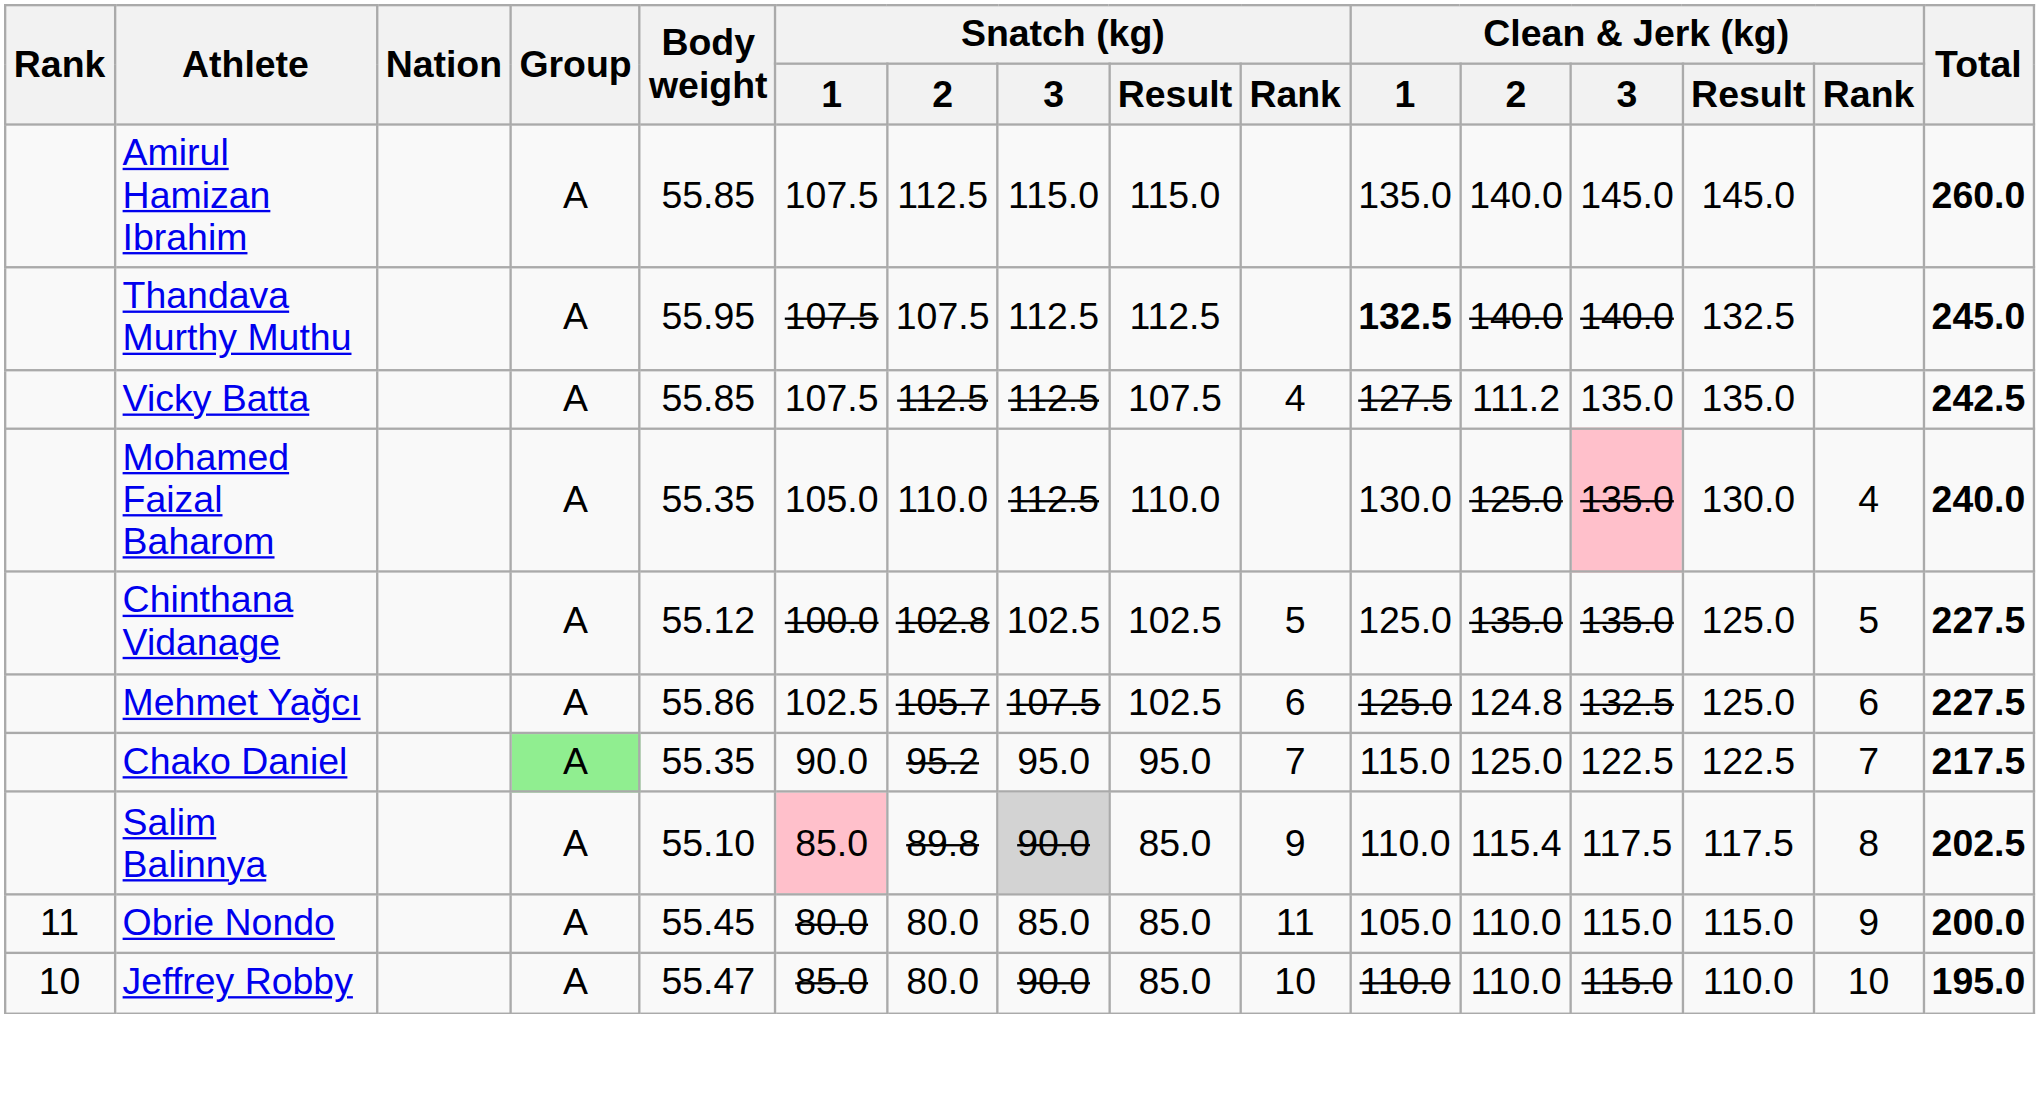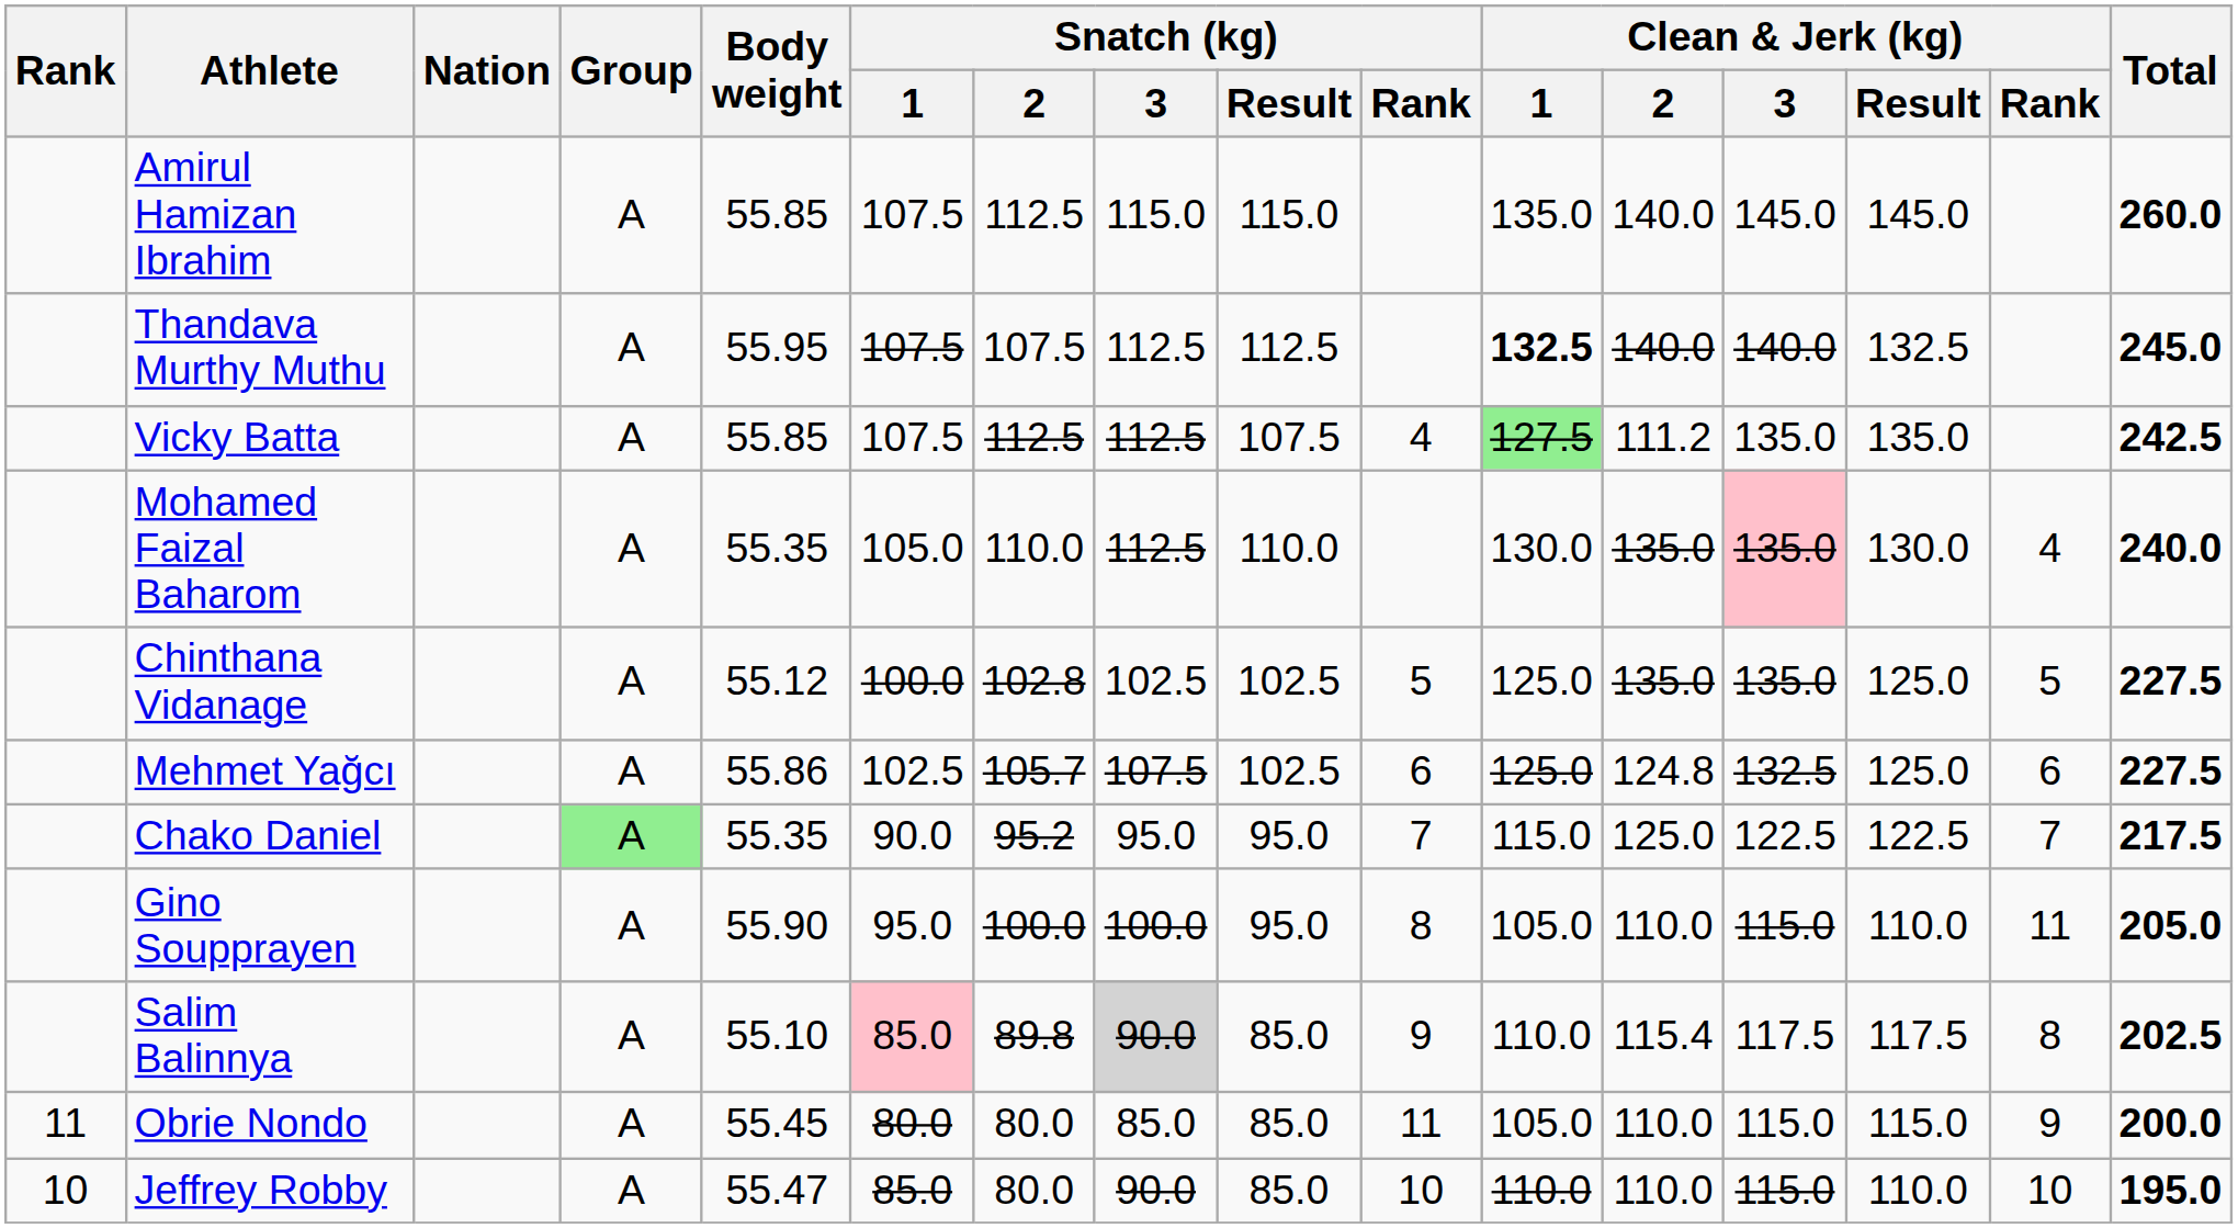 <table class="wikitable sortable" style="text-align:center;">
 <tr>
 <th rowspan=2>Rank</th>
 <th rowspan=2>Athlete</th>
 <th rowspan=2>Nation</th>
 <th rowspan=2>Group</th>
 <th rowspan=2>Body<br>weight</th>
 <th colspan=5>Snatch (kg)</th>
 <th colspan=5>Clean & Jerk (kg)</th>
 <th rowspan=2>Total</th>
 </tr>
 <tr>
 <th>1</th>
 <th>2</th>
 <th>3</th>
 <th>Result</th>
 <th>Rank</th>
 <th>1</th>
 <th>2</th>
 <th>3</th>
 <th>Result</th>
 <th>Rank</th>
 </tr>
 <tr>
 <td></td>
 <td align=left><a href='#'>Amirul Hamizan Ibrahim</a></td>
 <td align=left></td>
 <td>A</td>
 <td>55.85</td>
 <td>107.5</td>
 <td>112.5</td>
 <td>115.0</td>
 <td>115.0</td>
 <td></td>
 <td>135.0</td>
 <td>140.0</td>
 <td>145.0</td>
 <td>145.0</td>
 <td></td>
 <td><strong>260.0</strong></td>
 </tr>
 <tr>
 <td></td>
 <td align=left><a href='#'>Thandava Murthy Muthu</a></td>
 <td align=left></td>
 <td>A</td>
 <td>55.95</td>
 <td><s>107.5</s></td>
 <td>107.5</td>
 <td>112.5</td>
 <td>112.5</td>
 <td></td>
 <td><strong>132.5</strong></td>
 <td><s>140.0</s></td>
 <td><s>140.0</s></td>
 <td>132.5</td>
 <td></td>
 <td><strong>245.0</strong></td>
 </tr>
 <tr>
 <td></td>
 <td align=left><a href='#'>Vicky Batta</a></td>
 <td align=left></td>
 <td>A</td>
 <td>55.85</td>
 <td>107.5</td>
 <td><s>112.5</s></td>
 <td><s>112.5</s></td>
 <td>107.5</td>
 <td>4</td>
-<td><s>127.5</s></td>
+<td style="background: lightgreen;"><s>127.5</s></td>
 <td>111.2</td>
 <td>135.0</td>
 <td>135.0</td>
 <td></td>
 <td><strong>242.5</strong></td>
 </tr>
 <tr>
 <td></td>
 <td align=left><a href='#'>Mohamed Faizal Baharom</a></td>
 <td align=left></td>
 <td>A</td>
 <td>55.35</td>
 <td>105.0</td>
 <td>110.0</td>
 <td><s>112.5</s></td>
 <td>110.0</td>
 <td></td>
 <td>130.0</td>
-<td><s>125.0</s></td>
+<td><s>135.0</s></td>
 <td style="background: pink;"><s>135.0</s></td>
 <td>130.0</td>
 <td>4</td>
 <td><strong>240.0</strong></td>
 </tr>
 <tr>
 <td></td>
 <td align=left><a href='#'>Chinthana Vidanage</a></td>
 <td align=left></td>
 <td>A</td>
 <td>55.12</td>
 <td><s>100.0</s></td>
 <td><s>102.8</s></td>
 <td>102.5</td>
 <td>102.5</td>
 <td>5</td>
 <td>125.0</td>
 <td><s>135.0</s></td>
 <td><s>135.0</s></td>
 <td>125.0</td>
 <td>5</td>
 <td><strong>227.5</strong></td>
 </tr>
 <tr>
 <td></td>
 <td align=left><a href='#'>Mehmet Yağcı</a></td>
 <td align=left></td>
 <td>A</td>
 <td>55.86</td>
 <td>102.5</td>
 <td><s>105.7</s></td>
 <td><s>107.5</s></td>
 <td>102.5</td>
 <td>6</td>
 <td><s>125.0</s></td>
 <td>124.8</td>
 <td><s>132.5</s></td>
 <td>125.0</td>
 <td>6</td>
 <td><strong>227.5</strong></td>
 </tr>
 <tr>
 <td></td>
 <td align=left><a href='#'>Chako Daniel</a></td>
 <td align=left></td>
 <td style="background: lightgreen;">A</td>
 <td>55.35</td>
 <td>90.0</td>
 <td><s>95.2</s></td>
 <td>95.0</td>
 <td>95.0</td>
 <td>7</td>
 <td>115.0</td>
 <td>125.0</td>
 <td>122.5</td>
 <td>122.5</td>
 <td>7</td>
 <td><strong>217.5</strong></td>
 </tr>
 <tr>
 <td></td>
+<td align=left><a href='#'>Gino Soupprayen</a></td>
+<td align=left></td>
+<td>A</td>
+<td>55.90</td>
+<td>95.0</td>
+<td><s>100.0</s></td>
+<td><s>100.0</s></td>
+<td>95.0</td>
+<td>8</td>
+<td>105.0</td>
+<td>110.0</td>
+<td><s>115.0</s></td>
+<td>110.0</td>
+<td>11</td>
+<td><strong>205.0</strong></td>
+</tr>
+<tr>
+<td></td>
 <td align=left><a href='#'>Salim Balinnya</a></td>
 <td align=left></td>
 <td>A</td>
 <td>55.10</td>
 <td style="background: pink;">85.0</td>
 <td><s>89.8</s></td>
 <td style="background: lightgrey;"><s>90.0</s></td>
 <td>85.0</td>
 <td>9</td>
 <td>110.0</td>
 <td>115.4</td>
 <td>117.5</td>
 <td>117.5</td>
 <td>8</td>
 <td><strong>202.5</strong></td>
 </tr>
 <tr>
 <td>11</td>
 <td align=left><a href='#'>Obrie Nondo</a></td>
 <td align=left></td>
 <td>A</td>
 <td>55.45</td>
 <td><s>80.0</s></td>
 <td>80.0</td>
 <td>85.0</td>
 <td>85.0</td>
 <td>11</td>
 <td>105.0</td>
 <td>110.0</td>
 <td>115.0</td>
 <td>115.0</td>
 <td>9</td>
 <td><strong>200.0</strong></td>
 </tr>
 <tr>
 <td>10</td>
 <td align=left><a href='#'>Jeffrey Robby</a></td>
 <td align=left></td>
 <td>A</td>
 <td>55.47</td>
 <td><s>85.0</s></td>
 <td>80.0</td>
 <td><s>90.0</s></td>
 <td>85.0</td>
 <td>10</td>
 <td><s>110.0</s></td>
 <td>110.0</td>
 <td><s>115.0</s></td>
 <td>110.0</td>
 <td>10</td>
 <td><strong>195.0</strong></td>
 </tr>
 </table>
